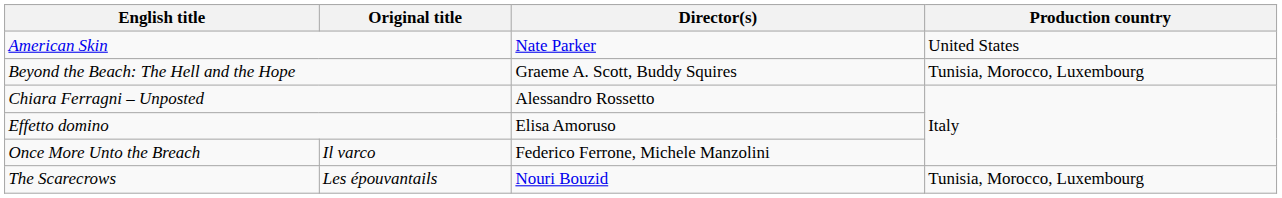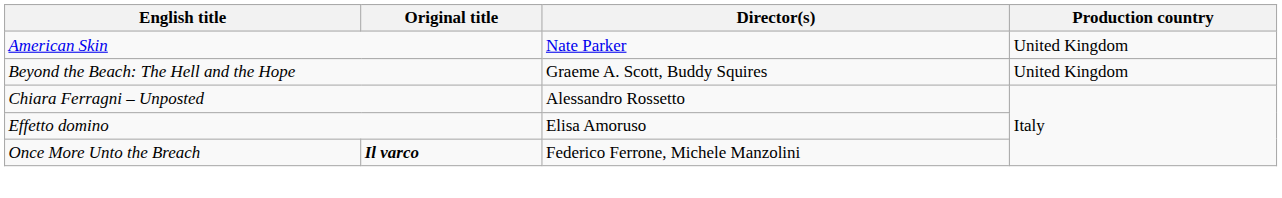 <table class="wikitable" style="width:95%; margin-bottom:0px">
 <tr>
 <th>English title</th>
 <th>Original title</th>
 <th>Director(s)</th>
 <th>Production country</th>
 </tr>
 <tr>
 <td colspan=2><em><a href='#'>American Skin</a></em></td>
 <td data-sort-value="Parker"><a href='#'>Nate Parker</a></td>
-<td>United States</td>
+<td>United Kingdom</td>
 </tr>
 <tr>
 <td colspan=2><em>Beyond the Beach: The Hell and the Hope</em></td>
 <td data-sort-value="Parker">Graeme A. Scott, Buddy Squires</td>
-<td>Tunisia, Morocco, Luxembourg</td>
+<td>United Kingdom</td>
 </tr>
 <tr>
 <td colspan=2><em>Chiara Ferragni – Unposted</em></td>
 <td data-sort-value="Rossetto">Alessandro Rossetto</td>
 <td rowspan="3">Italy</td>
 </tr>
 <tr>
 <td colspan=2><em>Effetto domino</em></td>
 <td data-sort-value="Amoruso">Elisa Amoruso</td>
 </tr>
 <tr>
 <td><em>Once More Unto the Breach</em></td>
-<td><em>Il varco</em></td>
+<td><strong><em>Il varco</em></strong></td>
 <td data-sort-value="Ferrone">Federico Ferrone, Michele Manzolini</td>
 </tr>
-<tr>
-<td><em>The Scarecrows</em></td>
-<td><em>Les épouvantails</em></td>
-<td data-sort-value="Bouzid"><a href='#'>Nouri Bouzid</a></td>
-<td>Tunisia, Morocco, Luxembourg</td>
-</tr>
 </table>
